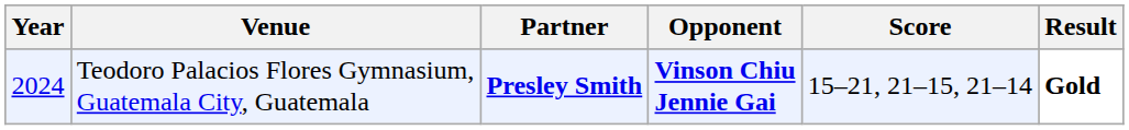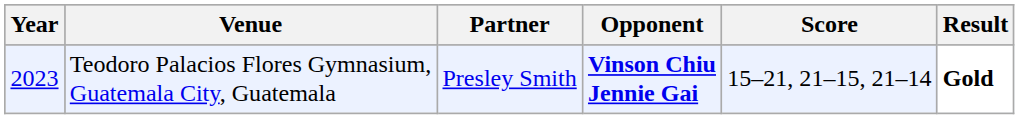 <table class="sortable wikitable" style="font-size: 90%;">
 <tr>
 <th>Year</th>
 <th>Venue</th>
 <th>Partner</th>
 <th>Opponent</th>
 <th>Score</th>
 <th>Result</th>
 </tr>
 <tr style="background:#ECF2FF">
-<td align="center"><a href='#'>2024</a></td>
+<td align="center"><a href='#'>2023</a></td>
 <td align="left">Teodoro Palacios Flores Gymnasium,<br><a href='#'>Guatemala City</a>, Guatemala</td>
-<td align="left"><strong> <a href='#'>Presley Smith</a></strong></td>
+<td align="left"> <a href='#'>Presley Smith</a></td>
 <td align="left"><strong> <a href='#'>Vinson Chiu</a><br> <a href='#'>Jennie Gai</a></strong></td>
 <td align="left">15–21, 21–15, 21–14</td>
 <td style="text-align:left; background:white"> <strong>Gold</strong></td>
 </tr>
 </table>
